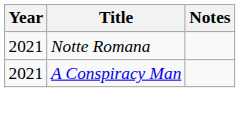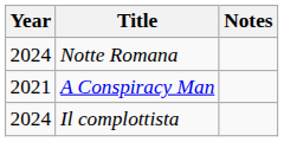 <table class="wikitable">
 <tr>
 <th>Year</th>
 <th>Title</th>
 <th>Notes</th>
 </tr>
 <tr>
-<td>2021</td>
+<td>2024</td>
 <td><em>Notte Romana</em></td>
 <td></td>
 </tr>
 <tr>
 <td>2021</td>
 <td><em><a href='#'>A Conspiracy Man</a></em></td>
 <td></td>
 </tr>
+<tr>
+<td>2024</td>
+<td><em>Il complottista</em></td>
+<td></td>
+</tr>
 </table>
